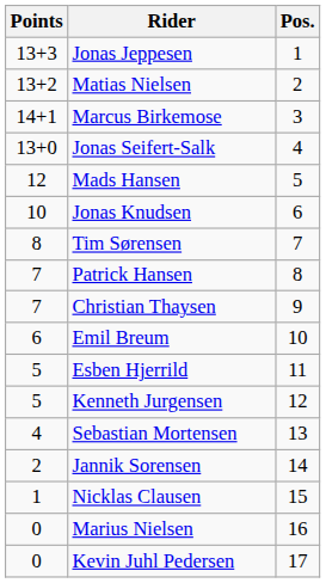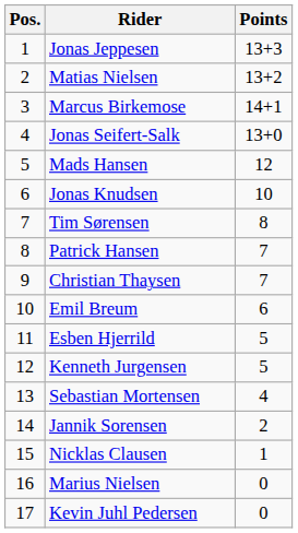 <table class=wikitable style="font-size:93%;">
 <tr>
+<th width=25px>Pos.</th>
+<th width=150px>Rider</th>
 <th width=40px>Points</th>
-<th width=150px>Rider</th>
-<th width=25px>Pos.</th>
 </tr>
 <tr align=center>
+<td>1</td>
+<td align=left><a href='#'>Jonas Jeppesen</a></td>
 <td>13+3</td>
-<td align=left><a href='#'>Jonas Jeppesen</a></td>
+</tr>
+<tr align=center>
+<td>2</td>
+<td align=left><a href='#'>Matias Nielsen</a></td>
+<td>13+2</td>
+</tr>
+<tr align=center>
+<td>3</td>
+<td align=left><a href='#'>Marcus Birkemose</a></td>
+<td>14+1</td>
+</tr>
+<tr align=center>
+<td>4</td>
+<td align=left><a href='#'>Jonas Seifert-Salk</a></td>
+<td>13+0</td>
+</tr>
+<tr align=center>
+<td>5</td>
+<td align=left><a href='#'>Mads Hansen</a></td>
+<td>12</td>
+</tr>
+<tr align=center>
+<td>6</td>
+<td align=left><a href='#'>Jonas Knudsen</a></td>
+<td>10</td>
+</tr>
+<tr align=center>
+<td>7</td>
+<td align=left><a href='#'>Tim Sørensen</a></td>
+<td>8</td>
+</tr>
+<tr align=center>
+<td>8</td>
+<td align=left><a href='#'>Patrick Hansen</a></td>
+<td>7</td>
+</tr>
+<tr align=center>
+<td>9</td>
+<td align=left><a href='#'>Christian Thaysen</a></td>
+<td>7</td>
+</tr>
+<tr align=center>
+<td>10</td>
+<td align=left><a href='#'>Emil Breum</a></td>
+<td>6</td>
+</tr>
+<tr align=center>
+<td>11</td>
+<td align=left><a href='#'>Esben Hjerrild</a></td>
+<td>5</td>
+</tr>
+<tr align=center>
+<td>12</td>
+<td align=left><a href='#'>Kenneth Jurgensen</a></td>
+<td>5</td>
+</tr>
+<tr align=center>
+<td>13</td>
+<td align=left><a href='#'>Sebastian Mortensen</a></td>
+<td>4</td>
+</tr>
+<tr align=center>
+<td>14</td>
+<td align=left><a href='#'>Jannik Sorensen</a></td>
+<td>2</td>
+</tr>
+<tr align=center>
+<td>15</td>
+<td align=left><a href='#'>Nicklas Clausen</a></td>
 <td>1</td>
 </tr>
 <tr align=center>
-<td>13+2</td>
-<td align=left><a href='#'>Matias Nielsen</a></td>
-<td>2</td>
+<td>16</td>
+<td align=left><a href='#'>Marius Nielsen</a></td>
+<td>0</td>
 </tr>
 <tr align=center>
-<td>14+1</td>
-<td align=left><a href='#'>Marcus Birkemose</a></td>
-<td>3</td>
-</tr>
-<tr align=center>
-<td>13+0</td>
-<td align=left><a href='#'>Jonas Seifert-Salk</a></td>
-<td>4</td>
-</tr>
-<tr align=center>
-<td>12</td>
-<td align=left><a href='#'>Mads Hansen</a></td>
-<td>5</td>
-</tr>
-<tr align=center>
-<td>10</td>
-<td align=left><a href='#'>Jonas Knudsen</a></td>
-<td>6</td>
-</tr>
-<tr align=center>
-<td>8</td>
-<td align=left><a href='#'>Tim Sørensen</a></td>
-<td>7</td>
-</tr>
-<tr align=center>
-<td>7</td>
-<td align=left><a href='#'>Patrick Hansen</a></td>
-<td>8</td>
-</tr>
-<tr align=center>
-<td>7</td>
-<td align=left><a href='#'>Christian Thaysen</a></td>
-<td>9</td>
-</tr>
-<tr align=center>
-<td>6</td>
-<td align=left><a href='#'>Emil Breum</a></td>
-<td>10</td>
-</tr>
-<tr align=center>
-<td>5</td>
-<td align=left><a href='#'>Esben Hjerrild</a></td>
-<td>11</td>
-</tr>
-<tr align=center>
-<td>5</td>
-<td align=left><a href='#'>Kenneth Jurgensen</a></td>
-<td>12</td>
-</tr>
-<tr align=center>
-<td>4</td>
-<td align=left><a href='#'>Sebastian Mortensen</a></td>
-<td>13</td>
-</tr>
-<tr align=center>
-<td>2</td>
-<td align=left><a href='#'>Jannik Sorensen</a></td>
-<td>14</td>
-</tr>
-<tr align=center>
-<td>1</td>
-<td align=left><a href='#'>Nicklas Clausen</a></td>
-<td>15</td>
-</tr>
-<tr align=center>
+<td>17</td>
+<td align=left><a href='#'>Kevin Juhl Pedersen</a></td>
 <td>0</td>
-<td align=left><a href='#'>Marius Nielsen</a></td>
-<td>16</td>
-</tr>
-<tr align=center>
-<td>0</td>
-<td align=left><a href='#'>Kevin Juhl Pedersen</a></td>
-<td>17</td>
 </tr>
 </table>
